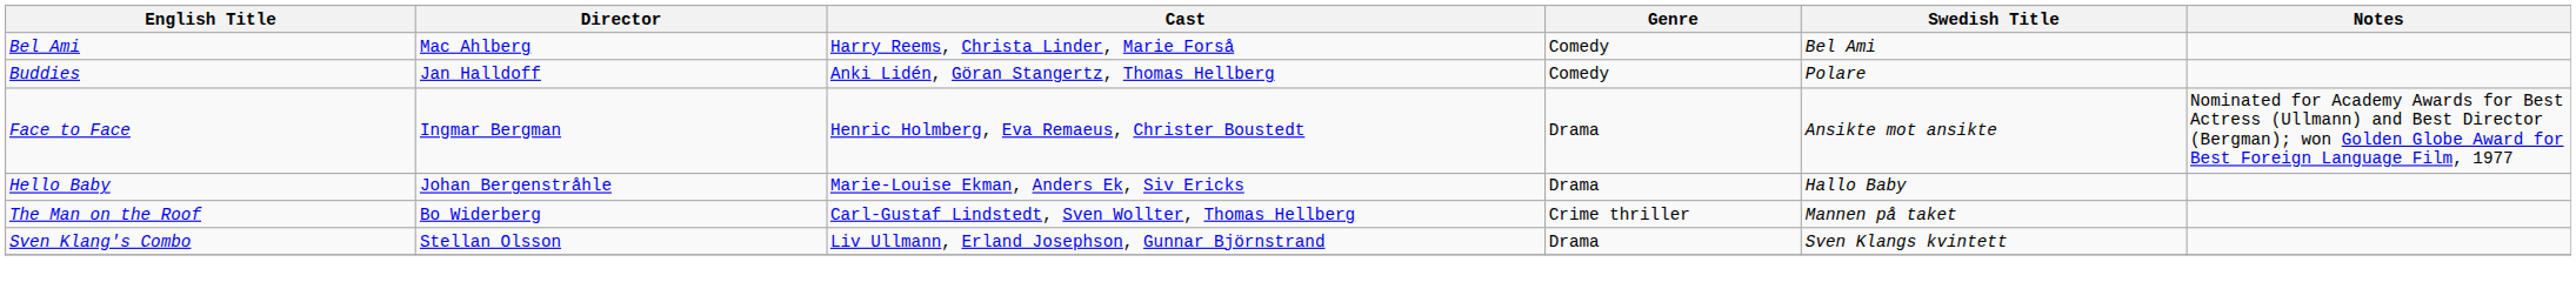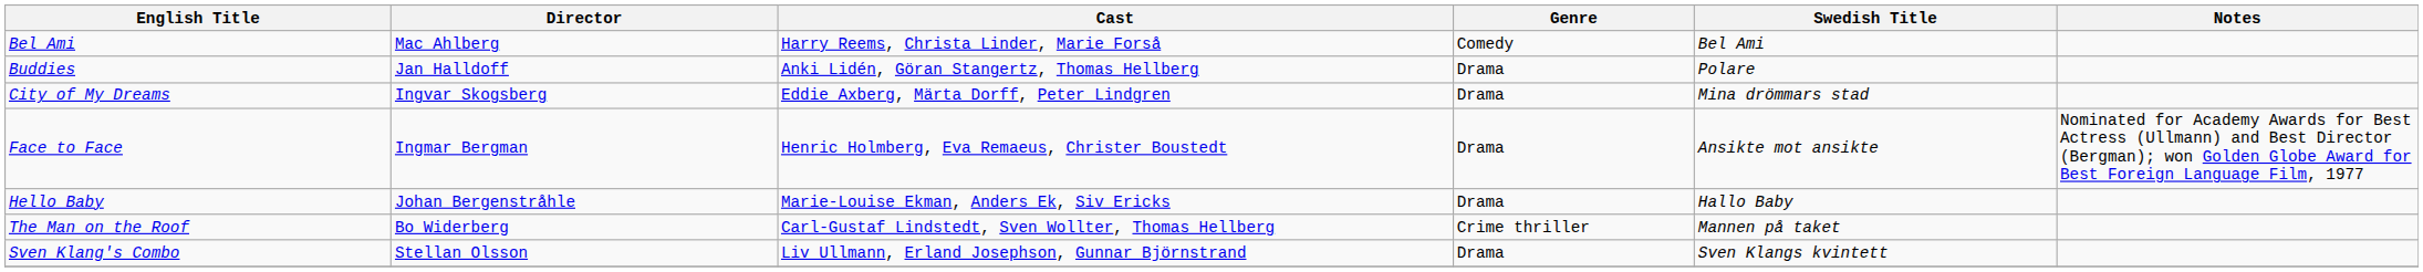 <table class="wikitable" style="width:100%;">
 <tr>
 <th style="width:16%;">English Title</th>
 <th style="width:16%;">Director</th>
 <th style="width:28%;">Cast</th>
 <th style="width:10%;">Genre</th>
 <th style="width:15%;">Swedish Title</th>
 <th style="width:15%;">Notes</th>
 </tr>
 <tr>
 <td><em><a href='#'>Bel Ami</a></em></td>
 <td><a href='#'>Mac Ahlberg</a></td>
 <td><a href='#'>Harry Reems</a>, <a href='#'>Christa Linder</a>, <a href='#'>Marie Forså</a></td>
 <td>Comedy</td>
 <td><em>Bel Ami</em></td>
 <td></td>
 </tr>
 <tr>
 <td><em><a href='#'>Buddies</a></em></td>
 <td><a href='#'>Jan Halldoff</a></td>
 <td><a href='#'>Anki Lidén</a>, <a href='#'>Göran Stangertz</a>, <a href='#'>Thomas Hellberg</a></td>
-<td>Comedy</td>
+<td>Drama</td>
 <td><em>Polare</em></td>
+<td></td>
+</tr>
+<tr>
+<td><em><a href='#'>City of My Dreams</a></em></td>
+<td><a href='#'>Ingvar Skogsberg</a></td>
+<td><a href='#'>Eddie Axberg</a>, <a href='#'>Märta Dorff</a>, <a href='#'>Peter Lindgren</a></td>
+<td>Drama</td>
+<td><em>Mina drömmars stad</em></td>
 <td></td>
 </tr>
 <tr>
 <td><em><a href='#'>Face to Face</a></em></td>
 <td><a href='#'>Ingmar Bergman</a></td>
 <td><a href='#'>Henric Holmberg</a>, <a href='#'>Eva Remaeus</a>, <a href='#'>Christer Boustedt</a></td>
 <td>Drama</td>
 <td><em>Ansikte mot ansikte</em></td>
 <td>Nominated for Academy Awards for Best Actress (Ullmann) and Best Director (Bergman); won <a href='#'>Golden Globe Award for Best Foreign Language Film</a>, 1977</td>
 </tr>
 <tr>
 <td><em><a href='#'>Hello Baby</a></em></td>
 <td><a href='#'>Johan Bergenstråhle</a></td>
 <td><a href='#'>Marie-Louise Ekman</a>, <a href='#'>Anders Ek</a>, <a href='#'>Siv Ericks</a></td>
 <td>Drama</td>
 <td><em>Hallo Baby</em></td>
 <td></td>
 </tr>
 <tr>
 <td><em><a href='#'>The Man on the Roof</a></em></td>
 <td><a href='#'>Bo Widerberg</a></td>
 <td><a href='#'>Carl-Gustaf Lindstedt</a>, <a href='#'>Sven Wollter</a>, <a href='#'>Thomas Hellberg</a></td>
 <td>Crime thriller</td>
 <td><em>Mannen på taket</em></td>
 <td></td>
 </tr>
 <tr>
 <td><em><a href='#'>Sven Klang's Combo</a></em></td>
 <td><a href='#'>Stellan Olsson</a></td>
 <td><a href='#'>Liv Ullmann</a>, <a href='#'>Erland Josephson</a>, <a href='#'>Gunnar Björnstrand</a></td>
 <td>Drama</td>
 <td><em>Sven Klangs kvintett</em></td>
 <td></td>
 </tr>
 <tr>
 </tr>
 </table>
